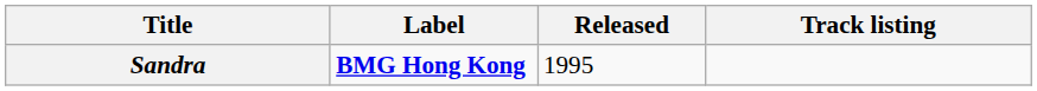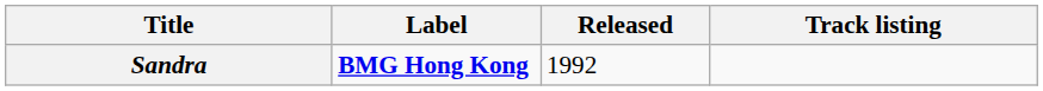 <table class="wikitable">
 <tr>
 <th align="left" width="200px">Title</th>
 <th align="left" width="125px">Label</th>
 <th align="left" width="100px">Released</th>
 <th align="left" width="200px">Track listing</th>
 </tr>
 <tr>
 <th><em>Sandra</em></th>
 <td><strong><a href='#'>BMG Hong Kong</a></strong></td>
-<td>1995</td>
+<td>1992</td>
 <td align="center"></td>
 </tr>
 </table>
